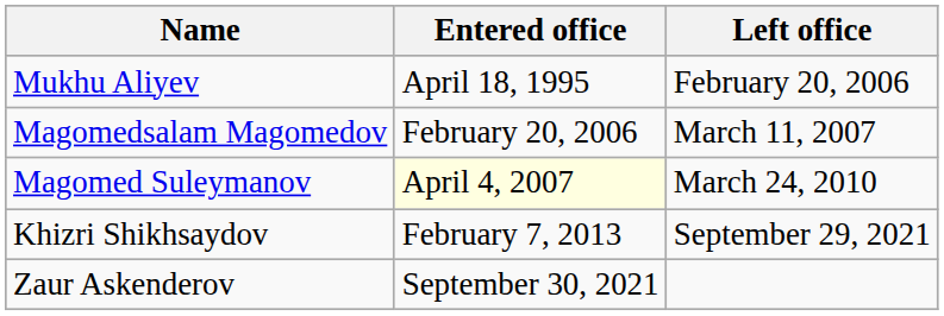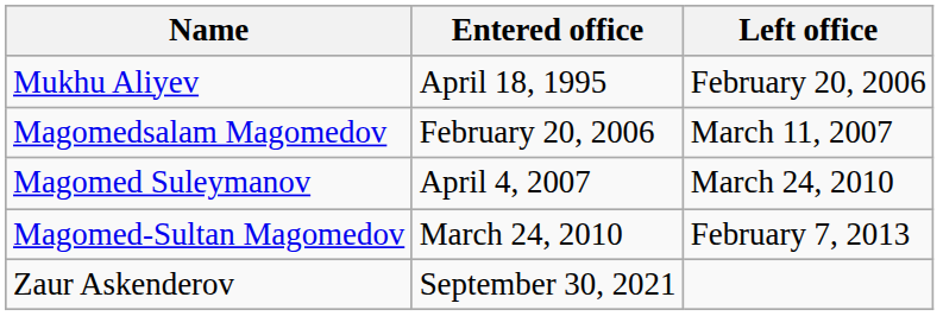 <table class="wikitable">
 <tr>
 <th>Name</th>
 <th>Entered office</th>
 <th>Left office</th>
 </tr>
 <tr>
 <td><a href='#'>Mukhu Aliyev</a></td>
 <td>April 18, 1995</td>
 <td>February 20, 2006</td>
 </tr>
 <tr>
 <td><a href='#'>Magomedsalam Magomedov</a></td>
 <td>February 20, 2006</td>
 <td>March 11, 2007</td>
 </tr>
 <tr>
 <td><a href='#'>Magomed Suleymanov</a></td>
-<td style="background: lightyellow;">April 4, 2007</td>
+<td>April 4, 2007</td>
 <td>March 24, 2010</td>
 </tr>
 <tr>
-<td>Khizri Shikhsaydov</td>
+<td><a href='#'>Magomed-Sultan Magomedov</a></td>
+<td>March 24, 2010</td>
 <td>February 7, 2013</td>
-<td>September 29, 2021</td>
 </tr>
 <tr>
 <td>Zaur Askenderov</td>
 <td>September 30, 2021</td>
 <td></td>
 </tr>
 </table>
